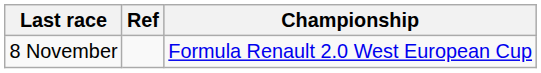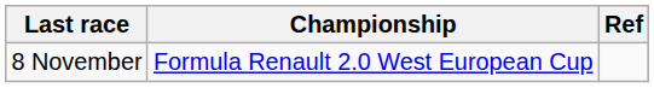 <table class="wikitable" style="font-size: 85%">
 <tr>
 <th>Last race</th>
+<th>Championship</th>
 <th>Ref</th>
-<th>Championship</th>
 </tr>
 <tr>
 <td>8 November</td>
+<td><a href='#'>Formula Renault 2.0 West European Cup</a></td>
 <td></td>
-<td><a href='#'>Formula Renault 2.0 West European Cup</a></td>
 </tr>
 </table>
